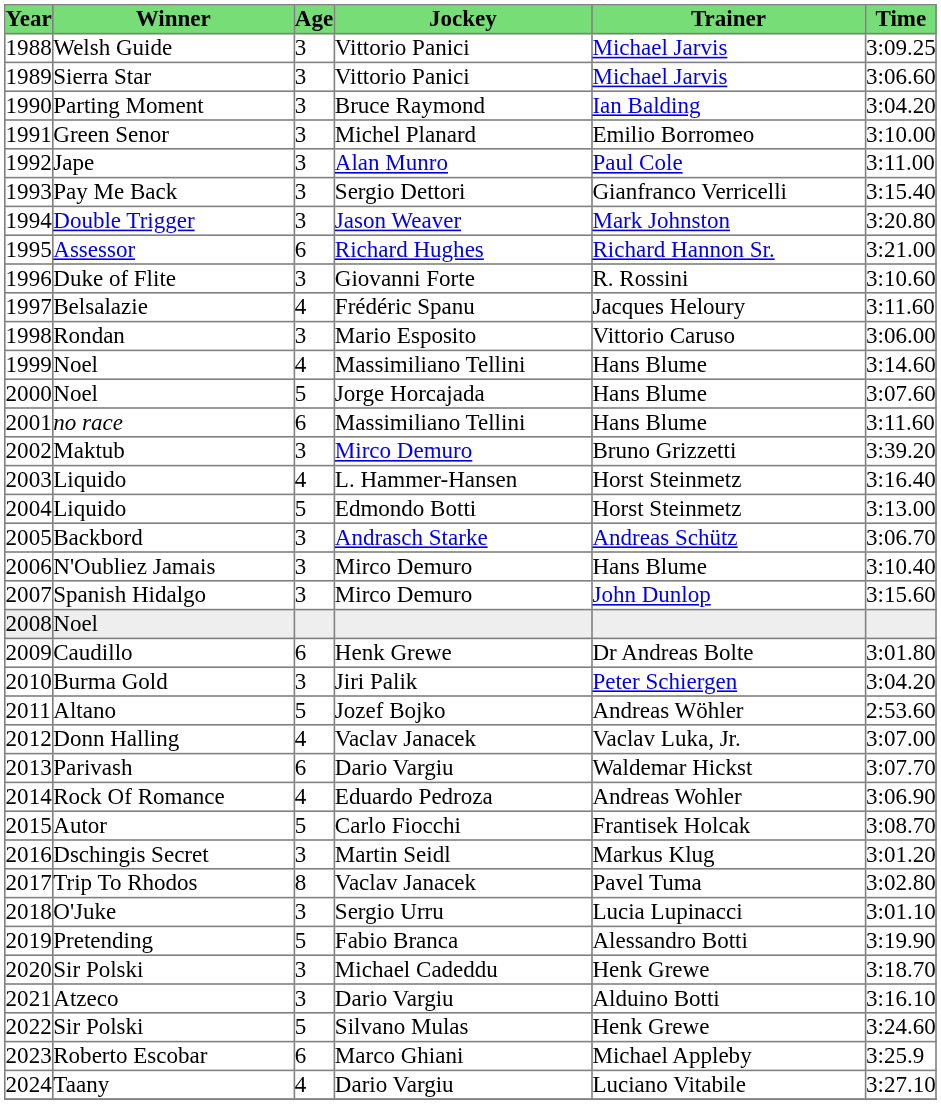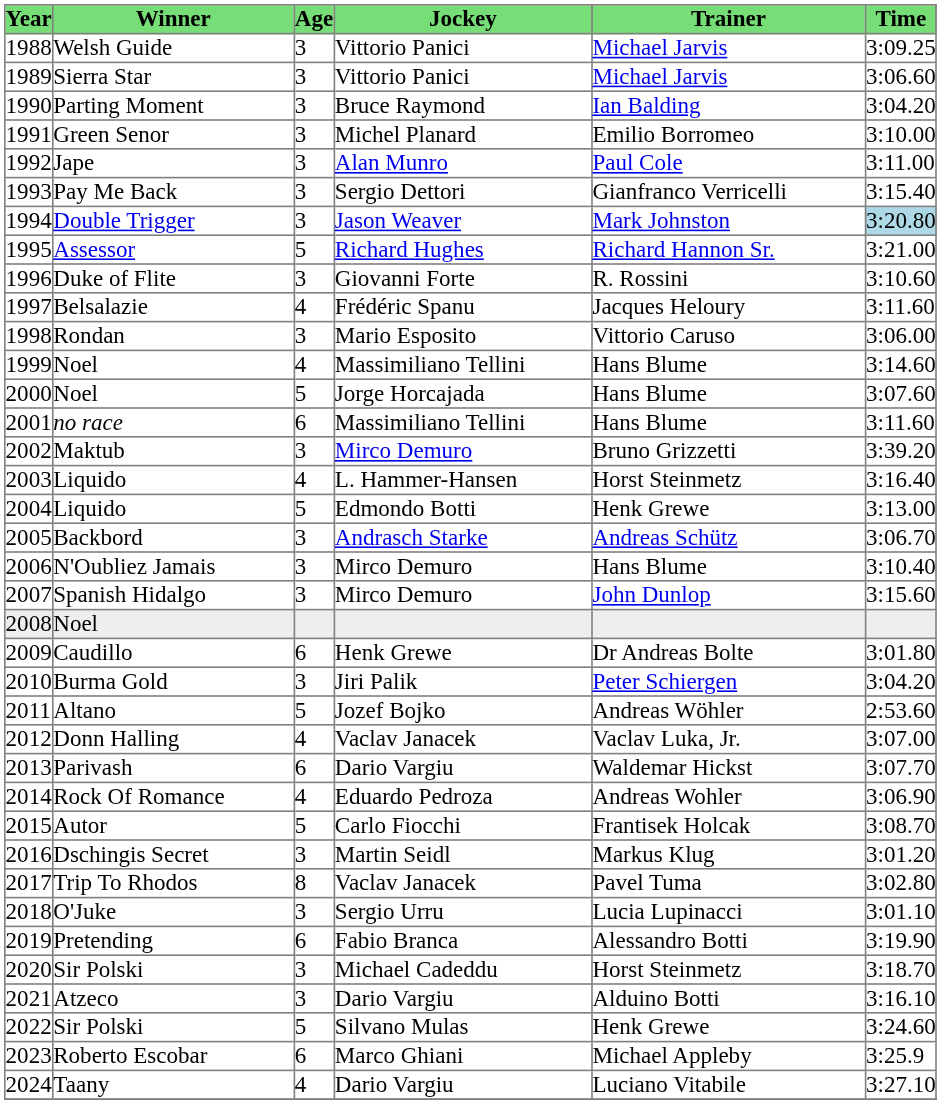 <table class = "sortable" | border="1" cellpadding="0" style="border-collapse: collapse; font-size:90%">
 <tr bgcolor="#77dd77" align="center">
 <th>Year</th>
 <th>Winner</th>
 <th>Age</th>
 <th>Jockey</th>
 <th>Trainer</th>
 <th>Time</th>
 </tr>
 <tr>
 <td>1988</td>
 <td width=150px>Welsh Guide</td>
 <td>3</td>
 <td width=160px>Vittorio Panici</td>
 <td width=170px><a href='#'>Michael Jarvis</a></td>
 <td>3:09.25</td>
 </tr>
 <tr>
 <td>1989</td>
 <td>Sierra Star</td>
 <td>3</td>
 <td>Vittorio Panici</td>
 <td><a href='#'>Michael Jarvis</a></td>
 <td>3:06.60</td>
 </tr>
 <tr>
 <td>1990</td>
 <td>Parting Moment</td>
 <td>3</td>
 <td>Bruce Raymond</td>
 <td><a href='#'>Ian Balding</a></td>
 <td>3:04.20</td>
 </tr>
 <tr>
 <td>1991</td>
 <td>Green Senor</td>
 <td>3</td>
 <td>Michel Planard</td>
 <td>Emilio Borromeo</td>
 <td>3:10.00</td>
 </tr>
 <tr>
 <td>1992</td>
 <td>Jape</td>
 <td>3</td>
 <td><a href='#'>Alan Munro</a></td>
 <td><a href='#'>Paul Cole</a></td>
 <td>3:11.00</td>
 </tr>
 <tr>
 <td>1993</td>
 <td>Pay Me Back</td>
 <td>3</td>
 <td>Sergio Dettori</td>
 <td>Gianfranco Verricelli</td>
 <td>3:15.40</td>
 </tr>
 <tr>
 <td>1994</td>
 <td><a href='#'>Double Trigger</a></td>
 <td>3</td>
 <td><a href='#'>Jason Weaver</a></td>
 <td><a href='#'>Mark Johnston</a></td>
-<td>3:20.80</td>
+<td style="background: lightblue;">3:20.80</td>
 </tr>
 <tr>
 <td>1995</td>
 <td><a href='#'>Assessor</a></td>
-<td>6</td>
+<td>5</td>
 <td><a href='#'>Richard Hughes</a></td>
 <td><a href='#'>Richard Hannon Sr.</a></td>
 <td>3:21.00</td>
 </tr>
 <tr>
 <td>1996</td>
 <td>Duke of Flite</td>
 <td>3</td>
 <td>Giovanni Forte</td>
 <td>R. Rossini</td>
 <td>3:10.60</td>
 </tr>
 <tr>
 <td>1997</td>
 <td>Belsalazie</td>
 <td>4</td>
 <td>Frédéric Spanu</td>
 <td>Jacques Heloury</td>
 <td>3:11.60</td>
 </tr>
 <tr>
 <td>1998</td>
 <td>Rondan</td>
 <td>3</td>
 <td>Mario Esposito</td>
 <td>Vittorio Caruso</td>
 <td>3:06.00</td>
 </tr>
 <tr>
 <td>1999</td>
 <td>Noel</td>
 <td>4</td>
 <td>Massimiliano Tellini</td>
 <td>Hans Blume</td>
 <td>3:14.60</td>
 </tr>
 <tr>
 <td>2000</td>
 <td>Noel</td>
 <td>5</td>
 <td>Jorge Horcajada</td>
 <td>Hans Blume</td>
 <td>3:07.60</td>
 </tr>
 <tr>
 <td>2001</td>
 <td><em>no race</em> </td>
 <td>6</td>
 <td>Massimiliano Tellini</td>
 <td>Hans Blume</td>
 <td>3:11.60</td>
 </tr>
 <tr>
 <td>2002</td>
 <td>Maktub</td>
 <td>3</td>
 <td><a href='#'>Mirco Demuro</a></td>
 <td>Bruno Grizzetti</td>
 <td>3:39.20</td>
 </tr>
 <tr>
 <td>2003</td>
 <td>Liquido</td>
 <td>4</td>
 <td>L. Hammer-Hansen </td>
 <td>Horst Steinmetz</td>
 <td>3:16.40</td>
 </tr>
 <tr>
 <td>2004</td>
 <td>Liquido</td>
 <td>5</td>
 <td>Edmondo Botti</td>
-<td>Horst Steinmetz</td>
+<td>Henk Grewe</td>
 <td>3:13.00</td>
 </tr>
 <tr>
 <td>2005</td>
 <td>Backbord</td>
 <td>3</td>
 <td><a href='#'>Andrasch Starke</a></td>
 <td><a href='#'>Andreas Schütz</a></td>
 <td>3:06.70</td>
 </tr>
 <tr>
 <td>2006</td>
 <td>N'Oubliez Jamais</td>
 <td>3</td>
 <td>Mirco Demuro</td>
 <td>Hans Blume</td>
 <td>3:10.40</td>
 </tr>
 <tr>
 <td>2007</td>
 <td>Spanish Hidalgo</td>
 <td>3</td>
 <td>Mirco Demuro</td>
 <td><a href='#'>John Dunlop</a></td>
 <td>3:15.60</td>
 </tr>
 <tr bgcolor="#eeeeee">
 <td>2008</td>
 <td>Noel</td>
 <td></td>
 <td></td>
 <td></td>
 <td></td>
 </tr>
 <tr>
 <td>2009</td>
 <td>Caudillo</td>
 <td>6</td>
 <td>Henk Grewe</td>
 <td>Dr Andreas Bolte</td>
 <td>3:01.80</td>
 </tr>
 <tr>
 <td>2010</td>
 <td>Burma Gold</td>
 <td>3</td>
 <td>Jiri Palik</td>
 <td><a href='#'>Peter Schiergen</a></td>
 <td>3:04.20</td>
 </tr>
 <tr>
 <td>2011</td>
 <td>Altano</td>
 <td>5</td>
 <td>Jozef Bojko</td>
 <td>Andreas Wöhler</td>
 <td>2:53.60</td>
 </tr>
 <tr>
 <td>2012</td>
 <td>Donn Halling</td>
 <td>4</td>
 <td>Vaclav Janacek</td>
 <td>Vaclav Luka, Jr.</td>
 <td>3:07.00</td>
 </tr>
 <tr>
 <td>2013</td>
 <td>Parivash</td>
 <td>6</td>
 <td>Dario Vargiu</td>
 <td>Waldemar Hickst</td>
 <td>3:07.70</td>
 </tr>
 <tr>
 <td>2014</td>
 <td>Rock Of Romance</td>
 <td>4</td>
 <td>Eduardo Pedroza</td>
 <td>Andreas Wohler</td>
 <td>3:06.90</td>
 </tr>
 <tr>
 <td>2015</td>
 <td>Autor</td>
 <td>5</td>
 <td>Carlo Fiocchi</td>
 <td>Frantisek Holcak</td>
 <td>3:08.70</td>
 </tr>
 <tr>
 <td>2016</td>
 <td>Dschingis Secret</td>
 <td>3</td>
 <td>Martin Seidl</td>
 <td>Markus Klug</td>
 <td>3:01.20</td>
 </tr>
 <tr>
 <td>2017</td>
 <td>Trip To Rhodos</td>
 <td>8</td>
 <td>Vaclav Janacek</td>
 <td>Pavel Tuma</td>
 <td>3:02.80</td>
 </tr>
 <tr>
 <td>2018</td>
 <td>O'Juke</td>
 <td>3</td>
 <td>Sergio Urru</td>
 <td>Lucia Lupinacci</td>
 <td>3:01.10</td>
 </tr>
 <tr>
 <td>2019</td>
 <td>Pretending</td>
-<td>5</td>
+<td>6</td>
 <td>Fabio Branca</td>
 <td>Alessandro Botti</td>
 <td>3:19.90</td>
 </tr>
 <tr>
 <td>2020</td>
 <td>Sir Polski</td>
 <td>3</td>
 <td>Michael Cadeddu</td>
-<td>Henk Grewe</td>
+<td>Horst Steinmetz</td>
 <td>3:18.70</td>
 </tr>
 <tr>
 <td>2021</td>
 <td>Atzeco</td>
 <td>3</td>
 <td>Dario Vargiu</td>
 <td>Alduino Botti</td>
 <td>3:16.10</td>
 </tr>
 <tr>
 <td>2022</td>
 <td>Sir Polski</td>
 <td>5</td>
 <td>Silvano Mulas</td>
 <td>Henk Grewe</td>
 <td>3:24.60</td>
 </tr>
 <tr>
 <td>2023</td>
 <td>Roberto Escobar</td>
 <td>6</td>
 <td>Marco Ghiani</td>
 <td>Michael Appleby</td>
 <td>3:25.9</td>
 </tr>
 <tr>
 <td>2024</td>
 <td>Taany</td>
 <td>4</td>
 <td>Dario Vargiu</td>
 <td>Luciano Vitabile</td>
 <td>3:27.10</td>
 </tr>
 <tr>
 </tr>
 </table>
